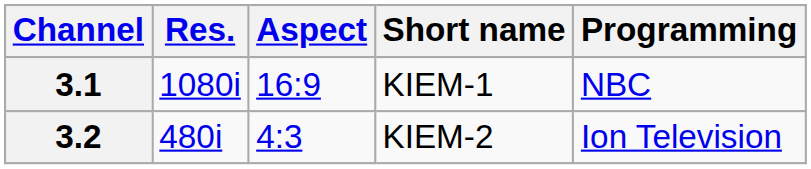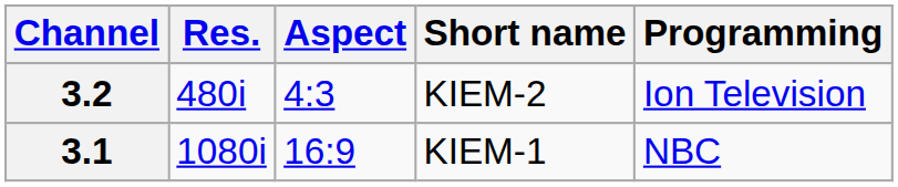 <table class="wikitable">
 <tr>
 <th scope = "col"><a href='#'>Channel</a></th>
 <th scope = "col"><a href='#'>Res.</a></th>
 <th scope = "col"><a href='#'>Aspect</a></th>
 <th scope = "col">Short name</th>
 <th scope = "col">Programming</th>
 </tr>
 <tr>
+<th scope = "row">3.2</th>
+<td><a href='#'>480i</a></td>
+<td><a href='#'>4:3</a></td>
+<td>KIEM-2</td>
+<td><a href='#'>Ion Television</a></td>
+</tr>
+<tr>
 <th scope = "row">3.1</th>
 <td><a href='#'>1080i</a></td>
 <td><a href='#'>16:9</a></td>
 <td>KIEM-1</td>
 <td><a href='#'>NBC</a></td>
 </tr>
-<tr>
-<th scope = "row">3.2</th>
-<td><a href='#'>480i</a></td>
-<td><a href='#'>4:3</a></td>
-<td>KIEM-2</td>
-<td><a href='#'>Ion Television</a></td>
-</tr>
 </table>
